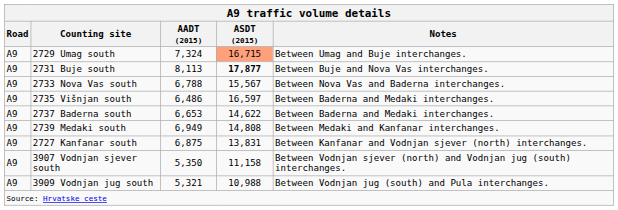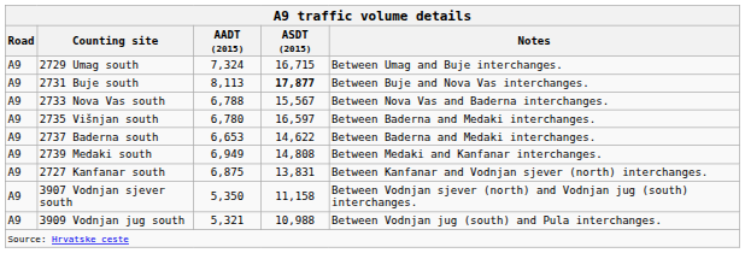 <table class="wikitable">
 <tr>
 <td colspan=5 bgcolor="#f2f2f2" align=center style=margin-top:15><big><strong>A9 traffic volume details</strong></big></td>
 </tr>
 <tr>
 <td align=center bgcolor="#f2f2f2"><strong>Road</strong></td>
 <td align=center bgcolor="#f2f2f2"><strong>Counting site</strong></td>
 <td align=center bgcolor="#f2f2f2"><strong>AADT <small>(2015)</small></strong></td>
 <td align=center bgcolor="#f2f2f2"><strong>ASDT <small>(2015)</small></strong></td>
 <td align=center bgcolor="#f2f2f2"><strong>Notes</strong></td>
 </tr>
 <tr>
 <td> A9</td>
 <td>2729 Umag south</td>
 <td align=center>7,324</td>
-<td align=center style="background: lightsalmon;">16,715</td>
+<td align=center>16,715</td>
 <td>Between Umag and Buje interchanges.</td>
 </tr>
 <tr>
 <td> A9</td>
 <td>2731 Buje south</td>
 <td align=center>8,113</td>
 <td align=center><strong>17,877</strong></td>
 <td>Between Buje and Nova Vas interchanges.</td>
 </tr>
 <tr>
 <td> A9</td>
 <td>2733 Nova Vas south</td>
 <td align=center>6,788</td>
 <td align=center>15,567</td>
 <td>Between Nova Vas and Baderna interchanges.</td>
 </tr>
 <tr>
 <td> A9</td>
 <td>2735 Višnjan south</td>
-<td align=center>6,486</td>
+<td align=center>6,780</td>
 <td align=center>16,597</td>
 <td>Between Baderna and Medaki interchanges.</td>
 </tr>
 <tr>
 <td> A9</td>
 <td>2737 Baderna south</td>
 <td align=center>6,653</td>
 <td align=center>14,622</td>
 <td>Between Baderna and Medaki interchanges.</td>
 </tr>
 <tr>
 <td> A9</td>
 <td>2739 Medaki south</td>
 <td align=center>6,949</td>
 <td align=center>14,808</td>
 <td>Between Medaki and Kanfanar interchanges.</td>
 </tr>
 <tr>
 <td> A9</td>
 <td>2727 Kanfanar south</td>
 <td align=center>6,875</td>
 <td align=center>13,831</td>
 <td>Between Kanfanar and Vodnjan sjever (north) interchanges.</td>
 </tr>
 <tr>
 <td> A9</td>
 <td>3907 Vodnjan sjever south</td>
 <td align=center>5,350</td>
 <td align=center>11,158</td>
 <td>Between Vodnjan sjever (north) and Vodnjan jug (south) interchanges.</td>
 </tr>
 <tr>
 <td> A9</td>
 <td>3909 Vodnjan jug south</td>
 <td align=center>5,321</td>
 <td align=center>10,988</td>
 <td>Between Vodnjan jug (south) and Pula interchanges.</td>
 </tr>
 <tr>
 <td colspan=5><small>Source: <a href='#'>Hrvatske ceste</a></small></td>
 </tr>
 </table>
